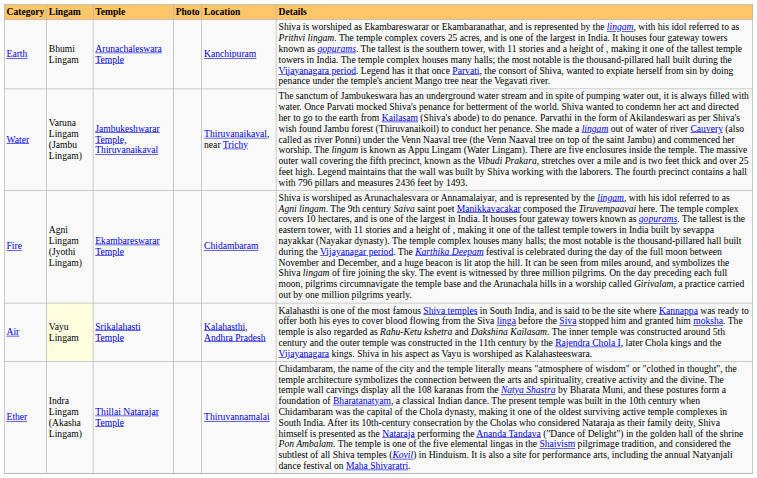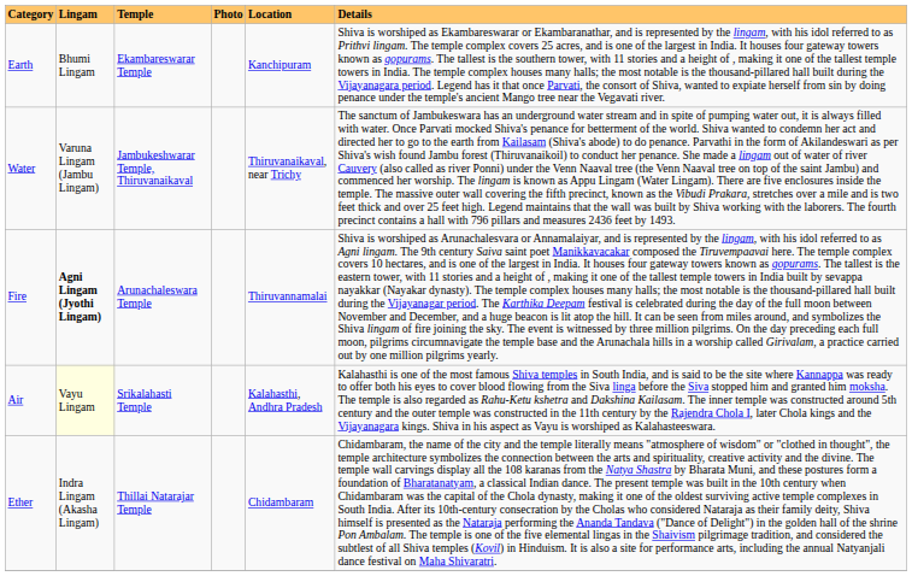 <table class="wikitable sortable">
 <tr style="background:#FFC569">
 <td><strong>Category</strong></td>
 <td><strong>Lingam</strong></td>
 <td><strong>Temple</strong></td>
 <td><strong>Photo</strong></td>
 <td><strong>Location</strong></td>
 <td><strong>Details</strong></td>
 </tr>
 <tr>
 <td><a href='#'>Earth</a></td>
 <td>Bhumi Lingam</td>
-<td><a href='#'>Arunachaleswara Temple</a></td>
+<td><a href='#'>Ekambareswarar Temple</a></td>
 <td></td>
 <td><a href='#'>Kanchipuram</a> </td>
 <td>Shiva is worshiped as Ekambareswarar or Ekambaranathar, and is represented by the <em><a href='#'>lingam</a></em>, with his idol referred to as <em>Prithvi lingam</em>. The temple complex covers 25 acres, and is one of the largest in India. It houses four gateway towers known as <em><a href='#'>gopurams</a></em>. The tallest is the southern tower, with 11 stories and a height of , making it one of the tallest temple towers in India. The temple complex houses many halls; the most notable is the thousand-pillared hall built during the <a href='#'>Vijayanagara period</a>. Legend has it that once <a href='#'>Parvati</a>, the consort of Shiva, wanted to expiate herself from sin by doing penance under the temple's ancient Mango tree near the Vegavati river.</td>
 </tr>
 <tr>
 <td><a href='#'>Water</a></td>
 <td>Varuna Lingam (Jambu Lingam)</td>
 <td><a href='#'>Jambukeshwarar Temple, Thiruvanaikaval</a></td>
 <td></td>
 <td><a href='#'>Thiruvanaikaval</a>, near <a href='#'>Trichy</a> </td>
 <td>The sanctum of Jambukeswara has an  underground water stream and in spite of pumping water out, it is always filled with water. Once Parvati mocked Shiva's penance for betterment of the world. Shiva wanted to condemn her act and directed her to go to the earth from <a href='#'>Kailasam</a> (Shiva's abode) to do penance. Parvathi in the form of Akilandeswari as per Shiva's wish found Jambu forest (Thiruvanaikoil) to conduct her penance. She made a <em><a href='#'>lingam</a></em> out of water of river <a href='#'>Cauvery</a> (also called as river Ponni) under the Venn Naaval tree (the Venn Naaval tree on top of the saint Jambu) and commenced her worship. The <em>lingam</em> is known as Appu Lingam (Water Lingam). There are five enclosures inside the temple.  The massive outer wall covering the fifth precinct, known as the <em>Vibudi Prakara</em>, stretches over a mile and is two feet thick and over 25 feet high. Legend maintains that the wall was built by Shiva working with the laborers. The fourth precinct contains a hall with 796 pillars and measures 2436 feet by 1493.</td>
 </tr>
 <tr>
 <td><a href='#'>Fire</a></td>
-<td>Agni Lingam (Jyothi Lingam)</td>
-<td><a href='#'>Ekambareswarar Temple</a></td>
+<td><strong>Agni Lingam (Jyothi Lingam)</strong></td>
+<td><a href='#'>Arunachaleswara Temple</a></td>
 <td></td>
-<td><a href='#'>Chidambaram</a> </td>
+<td><a href='#'>Thiruvannamalai</a> </td>
 <td>Shiva is worshiped as Arunachalesvara or Annamalaiyar, and is represented by the <em><a href='#'>lingam</a></em>, with his idol referred to as <em>Agni lingam</em>. The 9th century <em>Saiva</em> saint poet <a href='#'>Manikkavacakar</a> composed the <em>Tiruvempaavai</em> here. The temple complex covers 10 hectares, and is one of the largest in India. It houses four gateway towers known as <em><a href='#'>gopurams</a></em>. The tallest is the eastern tower, with 11 stories and a height of , making it one of the tallest temple towers in India built by sevappa nayakkar (Nayakar dynasty). The temple complex houses many halls; the most notable is the thousand-pillared hall built during the <a href='#'>Vijayanagar period</a>. The <em><a href='#'>Karthika Deepam</a></em> festival is celebrated during the day of the full moon between November and December, and a huge beacon is lit atop the hill.  It can be seen from miles around, and symbolizes the Shiva <em>lingam</em> of fire joining the sky. The event is witnessed by three million pilgrims. On the day preceding each full moon, pilgrims circumnavigate the temple base and the Arunachala hills in a worship called <em>Girivalam</em>, a practice carried out by one million pilgrims yearly.</td>
 </tr>
 <tr>
 <td><a href='#'>Air</a></td>
 <td style="background: lightyellow;">Vayu Lingam</td>
 <td><a href='#'>Srikalahasti Temple</a></td>
 <td></td>
 <td><a href='#'>Kalahasthi</a>, <a href='#'>Andhra Pradesh</a> </td>
 <td>Kalahasthi is one of the most famous <a href='#'>Shiva temples</a> in South India, and is said to be the site where <a href='#'>Kannappa</a> was ready to offer both his eyes to cover blood flowing from the Siva <a href='#'>linga</a> before the <a href='#'>Siva</a> stopped him and granted him <a href='#'>moksha</a>. The temple is also regarded as <em>Rahu-Ketu kshetra</em> and <em>Dakshina Kailasam</em>. The inner temple was constructed around 5th century and the outer temple was constructed in the 11th century by the <a href='#'>Rajendra Chola I</a>, later Chola kings and the <a href='#'>Vijayanagara</a> kings. Shiva in his aspect as Vayu is worshiped as Kalahasteeswara.</td>
 </tr>
 <tr>
 <td><a href='#'>Ether</a></td>
 <td>Indra Lingam (Akasha Lingam)</td>
 <td><a href='#'>Thillai Natarajar Temple</a></td>
 <td></td>
-<td><a href='#'>Thiruvannamalai</a> </td>
+<td><a href='#'>Chidambaram</a> </td>
 <td>Chidambaram, the name of the city and the temple literally means "atmosphere of wisdom" or "clothed in thought", the temple architecture symbolizes the connection between the arts and spirituality, creative activity and the divine. The temple wall carvings display all the 108 karanas from the <em><a href='#'>Natya Shastra</a></em> by Bharata Muni, and these postures form a foundation of <a href='#'>Bharatanatyam</a>, a classical Indian dance. The present temple was built in the 10th century when Chidambaram was the capital of the Chola dynasty, making it one of the oldest surviving active temple complexes in South India. After its 10th-century consecration by the Cholas who considered Nataraja as their family deity, Shiva himself is presented as the <a href='#'>Nataraja</a> performing the <a href='#'>Ananda Tandava</a> ("Dance of Delight") in the golden hall of the shrine <em>Pon Ambalam</em>. The temple is one of the five elemental lingas in the <a href='#'>Shaivism</a> pilgrimage tradition, and considered the subtlest of all Shiva temples (<em><a href='#'>Kovil</a></em>) in Hinduism. It is also a site for performance arts, including the annual Natyanjali dance festival on <a href='#'>Maha Shivaratri</a>.</td>
 </tr>
 <tr>
 </tr>
 </table>
